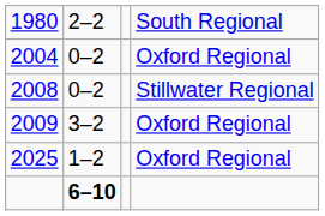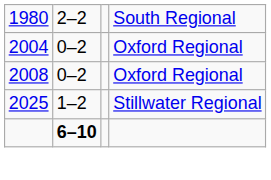 <table class="wikitable">
 <tr>
 <td><a href='#'>1980</a></td>
 <td>2–2</td>
 <td></td>
 <td><a href='#'>South Regional</a></td>
 </tr>
 <tr>
 <td><a href='#'>2004</a></td>
 <td>0–2</td>
 <td></td>
 <td><a href='#'>Oxford Regional</a></td>
 </tr>
 <tr>
 <td><a href='#'>2008</a></td>
 <td>0–2</td>
 <td></td>
-<td><a href='#'>Stillwater Regional</a></td>
-</tr>
-<tr>
-<td><a href='#'>2009</a></td>
-<td>3–2</td>
-<td></td>
 <td><a href='#'>Oxford Regional</a></td>
 </tr>
 <tr>
 <td><a href='#'>2025</a></td>
 <td>1–2</td>
 <td></td>
-<td><a href='#'>Oxford Regional</a></td>
+<td><a href='#'>Stillwater Regional</a></td>
 </tr>
 <tr>
 <td></td>
 <td><strong>6–10</strong></td>
 <td><strong></strong></td>
 <td></td>
 </tr>
 </table>
